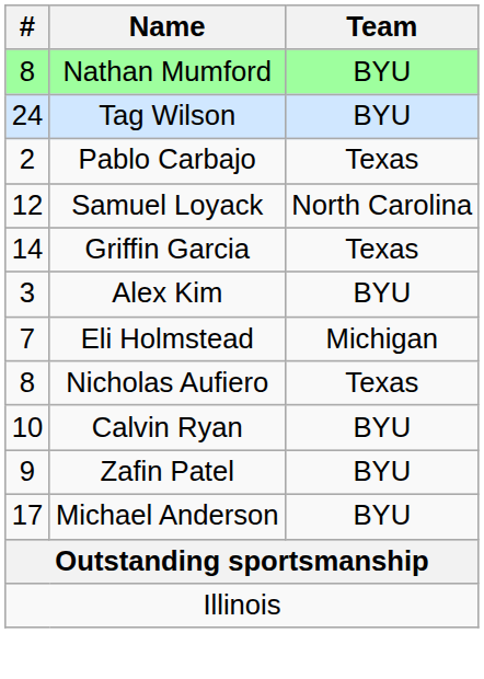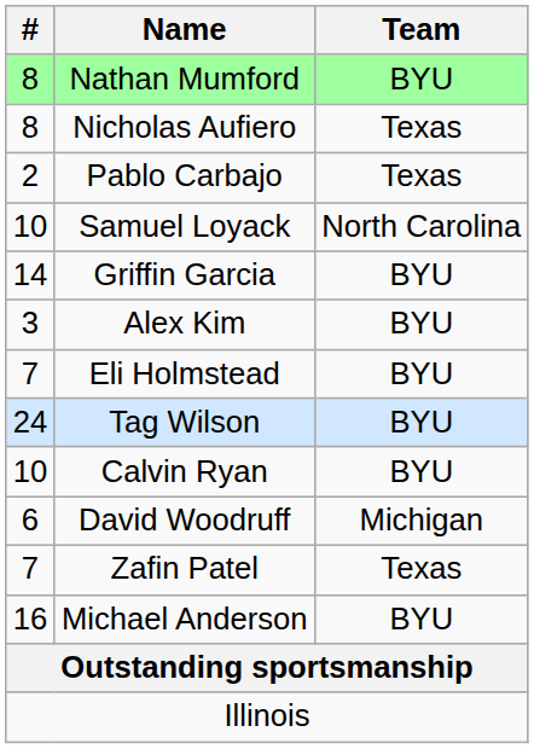 <table class="wikitable" style="text-align:center">
 <tr>
 <th>#</th>
 <th>Name</th>
 <th>Team</th>
 </tr>
 <tr bgcolor="#9eff9e">
 <td>8</td>
 <td>Nathan Mumford</td>
 <td>BYU</td>
 </tr>
-<tr style="background:#d0e7ff">
-<td>24</td>
-<td>Tag Wilson</td>
-<td>BYU</td>
+<tr>
+<td>8</td>
+<td>Nicholas Aufiero</td>
+<td>Texas</td>
 </tr>
 <tr>
 <td>2</td>
 <td>Pablo Carbajo</td>
 <td>Texas</td>
 </tr>
 <tr>
-<td>12</td>
+<td>10</td>
 <td>Samuel Loyack</td>
 <td>North Carolina</td>
 </tr>
 <tr>
 <td>14</td>
 <td>Griffin Garcia</td>
-<td>Texas</td>
+<td>BYU</td>
 </tr>
 <tr>
 <td>3</td>
 <td>Alex Kim</td>
 <td>BYU</td>
 </tr>
 <tr>
 <td>7</td>
 <td>Eli Holmstead</td>
-<td>Michigan</td>
+<td>BYU</td>
 </tr>
-<tr>
-<td>8</td>
-<td>Nicholas Aufiero</td>
-<td>Texas</td>
+<tr style="background:#d0e7ff">
+<td>24</td>
+<td>Tag Wilson</td>
+<td>BYU</td>
 </tr>
 <tr>
 <td>10</td>
 <td>Calvin Ryan</td>
 <td>BYU</td>
 </tr>
 <tr>
-<td>9</td>
-<td>Zafin Patel</td>
-<td>BYU</td>
+<td>6</td>
+<td>David Woodruff</td>
+<td>Michigan</td>
 </tr>
 <tr>
-<td>17</td>
+<td>7</td>
+<td>Zafin Patel</td>
+<td>Texas</td>
+</tr>
+<tr>
+<td>16</td>
 <td>Michael Anderson</td>
 <td>BYU</td>
 </tr>
 <tr>
 <th colspan="3">Outstanding sportsmanship</th>
 </tr>
 <tr>
 <td colspan="3">Illinois</td>
 </tr>
 </table>
